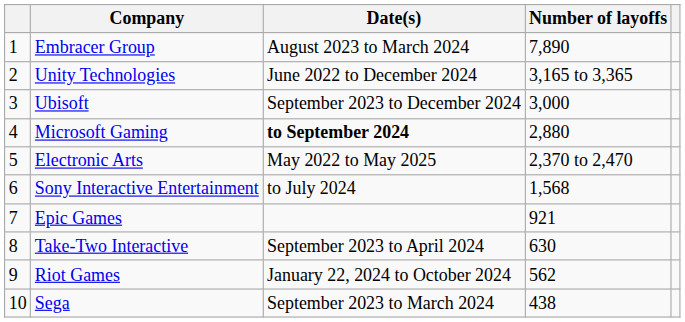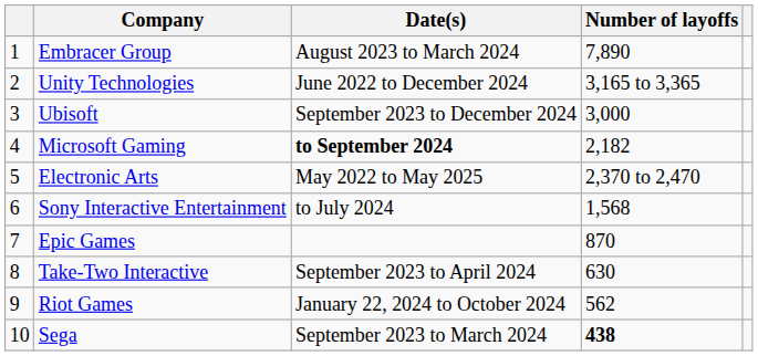 <table class="wikitable sortable">
 <tr>
 <th></th>
 <th>Company</th>
 <th>Date(s)</th>
 <th>Number of layoffs</th>
 <th></th>
 </tr>
 <tr>
 <td>1</td>
 <td><a href='#'>Embracer Group</a></td>
 <td>August 2023 to March 2024</td>
 <td>7,890</td>
 <td></td>
 </tr>
 <tr>
 <td>2</td>
 <td><a href='#'>Unity Technologies</a></td>
 <td>June 2022 to December 2024</td>
 <td>3,165 to 3,365</td>
 <td></td>
 </tr>
 <tr>
 <td>3</td>
 <td><a href='#'>Ubisoft</a></td>
 <td>September 2023 to December 2024</td>
 <td>3,000</td>
 <td></td>
 </tr>
 <tr>
 <td>4</td>
 <td><a href='#'>Microsoft Gaming</a></td>
 <td><strong> to September 2024</strong></td>
-<td>2,880</td>
+<td>2,182</td>
 <td></td>
 </tr>
 <tr>
 <td>5</td>
 <td><a href='#'>Electronic Arts</a></td>
 <td>May 2022 to May 2025</td>
 <td>2,370 to 2,470</td>
 <td></td>
 </tr>
 <tr>
 <td>6</td>
 <td><a href='#'>Sony Interactive Entertainment</a></td>
 <td> to July 2024</td>
 <td>1,568</td>
 <td></td>
 </tr>
 <tr>
 <td>7</td>
 <td><a href='#'>Epic Games</a></td>
 <td></td>
-<td>921</td>
+<td>870</td>
 <td></td>
 </tr>
 <tr>
 <td>8</td>
 <td><a href='#'>Take-Two Interactive</a></td>
 <td>September 2023 to April 2024</td>
 <td>630</td>
 <td></td>
 </tr>
 <tr>
 <td>9</td>
 <td><a href='#'>Riot Games</a></td>
 <td>January 22, 2024 to October 2024</td>
 <td>562</td>
 <td></td>
 </tr>
 <tr>
 <td>10</td>
 <td><a href='#'>Sega</a></td>
 <td>September 2023 to March 2024</td>
-<td>438</td>
+<td><strong>438</strong></td>
 <td></td>
 </tr>
 </table>
